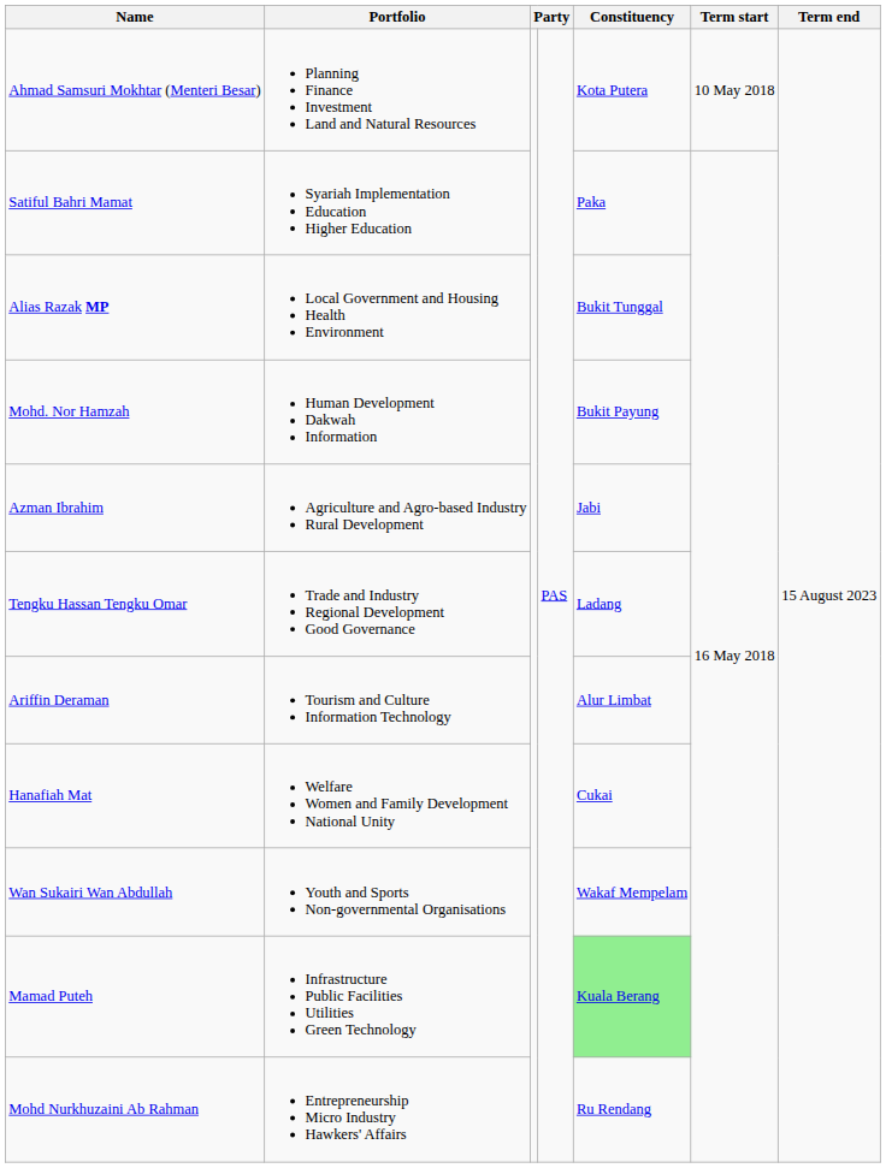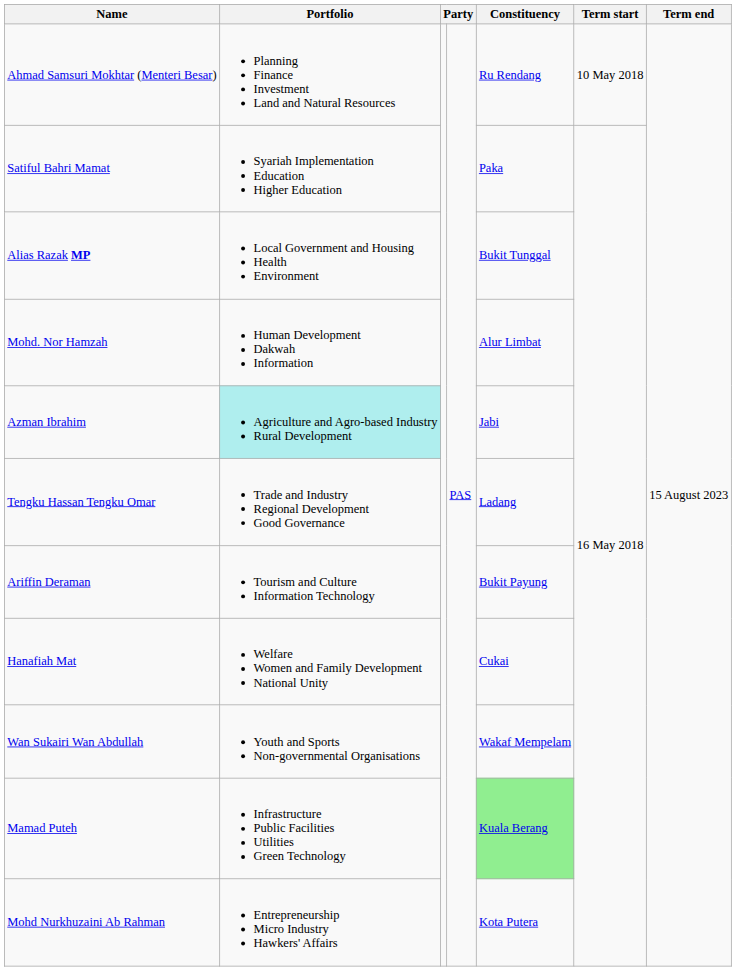 <table class="wikitable">
 <tr>
 <th>Name</th>
 <th>Portfolio</th>
 <th colspan=2>Party</th>
 <th>Constituency</th>
 <th>Term start</th>
 <th>Term end</th>
 </tr>
 <tr>
 <td><a href='#'>Ahmad Samsuri Mokhtar</a> (<a href='#'>Menteri Besar</a>)</td>
 <td><br><ul><li>Planning</li><li>Finance</li><li>Investment</li><li>Land and Natural Resources</li></ul></td>
 <td rowspan=11 bgcolor=></td>
 <td rowspan=11><a href='#'>PAS</a></td>
-<td><a href='#'>Kota Putera</a></td>
+<td><a href='#'>Ru Rendang</a></td>
 <td>10 May 2018</td>
 <td rowspan="11">15 August 2023</td>
 </tr>
 <tr>
 <td><a href='#'>Satiful Bahri Mamat</a></td>
 <td><br><ul><li>Syariah Implementation</li><li>Education</li><li>Higher Education</li></ul></td>
 <td><a href='#'>Paka</a></td>
 <td rowspan="10">16 May 2018</td>
 </tr>
 <tr>
 <td><a href='#'>Alias Razak</a> <a href='#'><strong>MP</strong></a></td>
 <td><br><ul><li>Local Government and Housing</li><li>Health</li><li>Environment</li></ul></td>
 <td><a href='#'>Bukit Tunggal</a></td>
 </tr>
 <tr>
 <td><a href='#'>Mohd. Nor Hamzah</a></td>
 <td><br><ul><li>Human Development</li><li>Dakwah</li><li>Information</li></ul></td>
-<td><a href='#'>Bukit Payung</a></td>
+<td><a href='#'>Alur Limbat</a></td>
 </tr>
 <tr>
 <td><a href='#'>Azman Ibrahim</a></td>
-<td><br><ul><li>Agriculture and Agro-based Industry</li><li>Rural Development</li></ul></td>
+<td style="background: paleturquoise;"><br><ul><li>Agriculture and Agro-based Industry</li><li>Rural Development</li></ul></td>
 <td><a href='#'>Jabi</a></td>
 </tr>
 <tr>
 <td><a href='#'>Tengku Hassan Tengku Omar</a></td>
 <td><br><ul><li>Trade and Industry</li><li>Regional Development</li><li>Good Governance</li></ul></td>
 <td><a href='#'>Ladang</a></td>
 </tr>
 <tr>
 <td><a href='#'>Ariffin Deraman</a></td>
 <td><br><ul><li>Tourism and Culture</li><li>Information Technology</li></ul></td>
-<td><a href='#'>Alur Limbat</a></td>
+<td><a href='#'>Bukit Payung</a></td>
 </tr>
 <tr>
 <td><a href='#'>Hanafiah Mat</a></td>
 <td><br><ul><li>Welfare</li><li>Women and Family Development</li><li>National Unity</li></ul></td>
 <td><a href='#'>Cukai</a></td>
 </tr>
 <tr>
 <td><a href='#'>Wan Sukairi Wan Abdullah</a></td>
 <td><br><ul><li>Youth and Sports</li><li>Non-governmental Organisations</li></ul></td>
 <td><a href='#'>Wakaf Mempelam</a></td>
 </tr>
 <tr>
 <td><a href='#'>Mamad Puteh</a></td>
 <td><br><ul><li>Infrastructure</li><li>Public Facilities</li><li>Utilities</li><li>Green Technology</li></ul></td>
 <td style="background: lightgreen;"><a href='#'>Kuala Berang</a></td>
 </tr>
 <tr>
 <td><a href='#'>Mohd Nurkhuzaini Ab Rahman</a></td>
 <td><br><ul><li>Entrepreneurship</li><li>Micro Industry</li><li>Hawkers' Affairs</li></ul></td>
-<td><a href='#'>Ru Rendang</a></td>
+<td><a href='#'>Kota Putera</a></td>
 </tr>
 </table>
